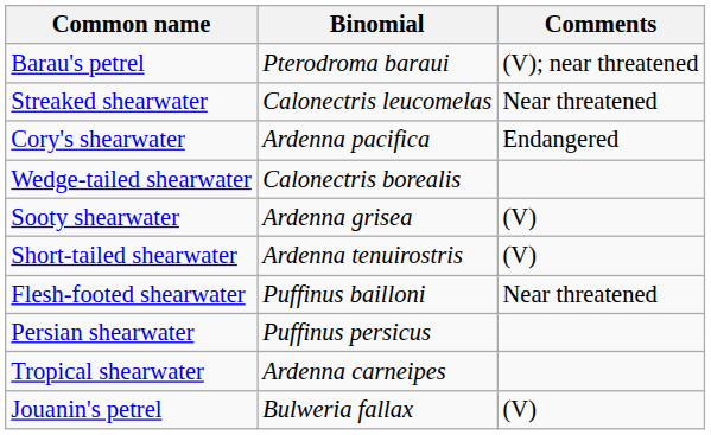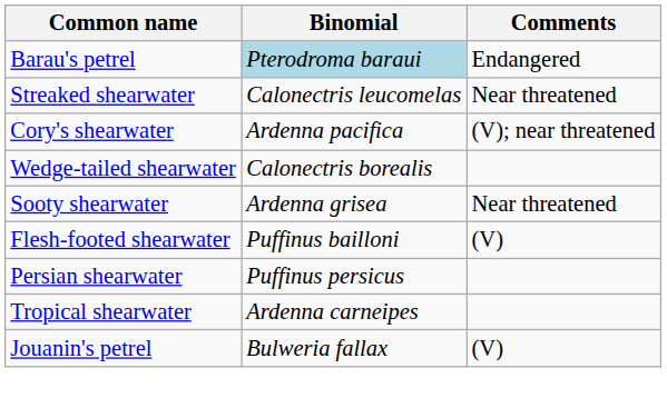 <table class="wikitable">
 <tr>
 <th>Common name</th>
 <th>Binomial</th>
 <th>Comments</th>
 </tr>
 <tr>
 <td><a href='#'>Barau's petrel</a></td>
-<td><em>Pterodroma baraui</em></td>
-<td>(V); near threatened</td>
+<td style="background: lightblue;"><em>Pterodroma baraui</em></td>
+<td>Endangered</td>
 </tr>
 <tr>
 <td><a href='#'>Streaked shearwater</a></td>
 <td><em>Calonectris leucomelas</em></td>
 <td>Near threatened</td>
 </tr>
 <tr>
 <td><a href='#'>Cory's shearwater</a></td>
 <td><em>Ardenna pacifica</em></td>
-<td>Endangered</td>
+<td>(V); near threatened</td>
 </tr>
 <tr>
 <td><a href='#'>Wedge-tailed shearwater</a></td>
 <td><em>Calonectris borealis</em></td>
 </tr>
 <tr>
 <td><a href='#'>Sooty shearwater</a></td>
 <td><em>Ardenna grisea</em></td>
-<td>(V)</td>
-</tr>
-<tr>
-<td><a href='#'>Short-tailed shearwater</a></td>
-<td><em>Ardenna tenuirostris</em></td>
-<td>(V)</td>
+<td>Near threatened</td>
 </tr>
 <tr>
 <td><a href='#'>Flesh-footed shearwater</a></td>
 <td><em>Puffinus bailloni</em></td>
-<td>Near threatened</td>
+<td>(V)</td>
 </tr>
 <tr>
 <td><a href='#'>Persian shearwater</a></td>
 <td><em>Puffinus persicus</em></td>
 <td></td>
 </tr>
 <tr>
 <td><a href='#'>Tropical shearwater</a></td>
 <td><em>Ardenna carneipes</em></td>
 <td></td>
 </tr>
 <tr>
 <td><a href='#'>Jouanin's petrel</a></td>
 <td><em>Bulweria fallax</em></td>
 <td>(V)</td>
 </tr>
 </table>
